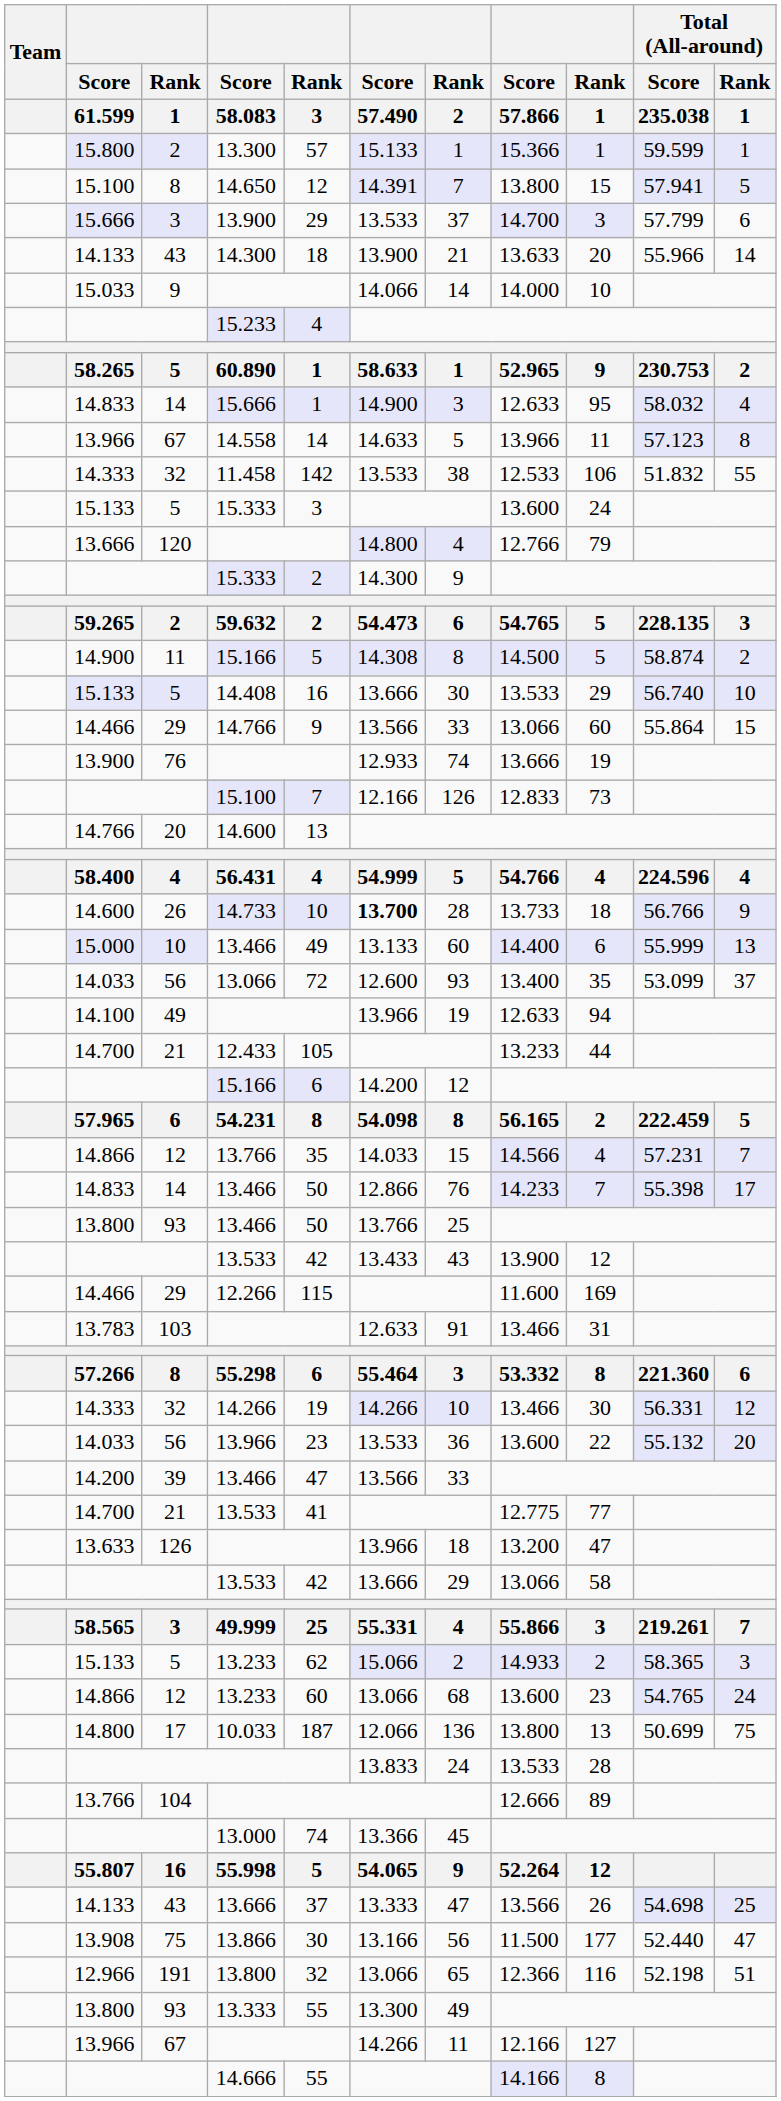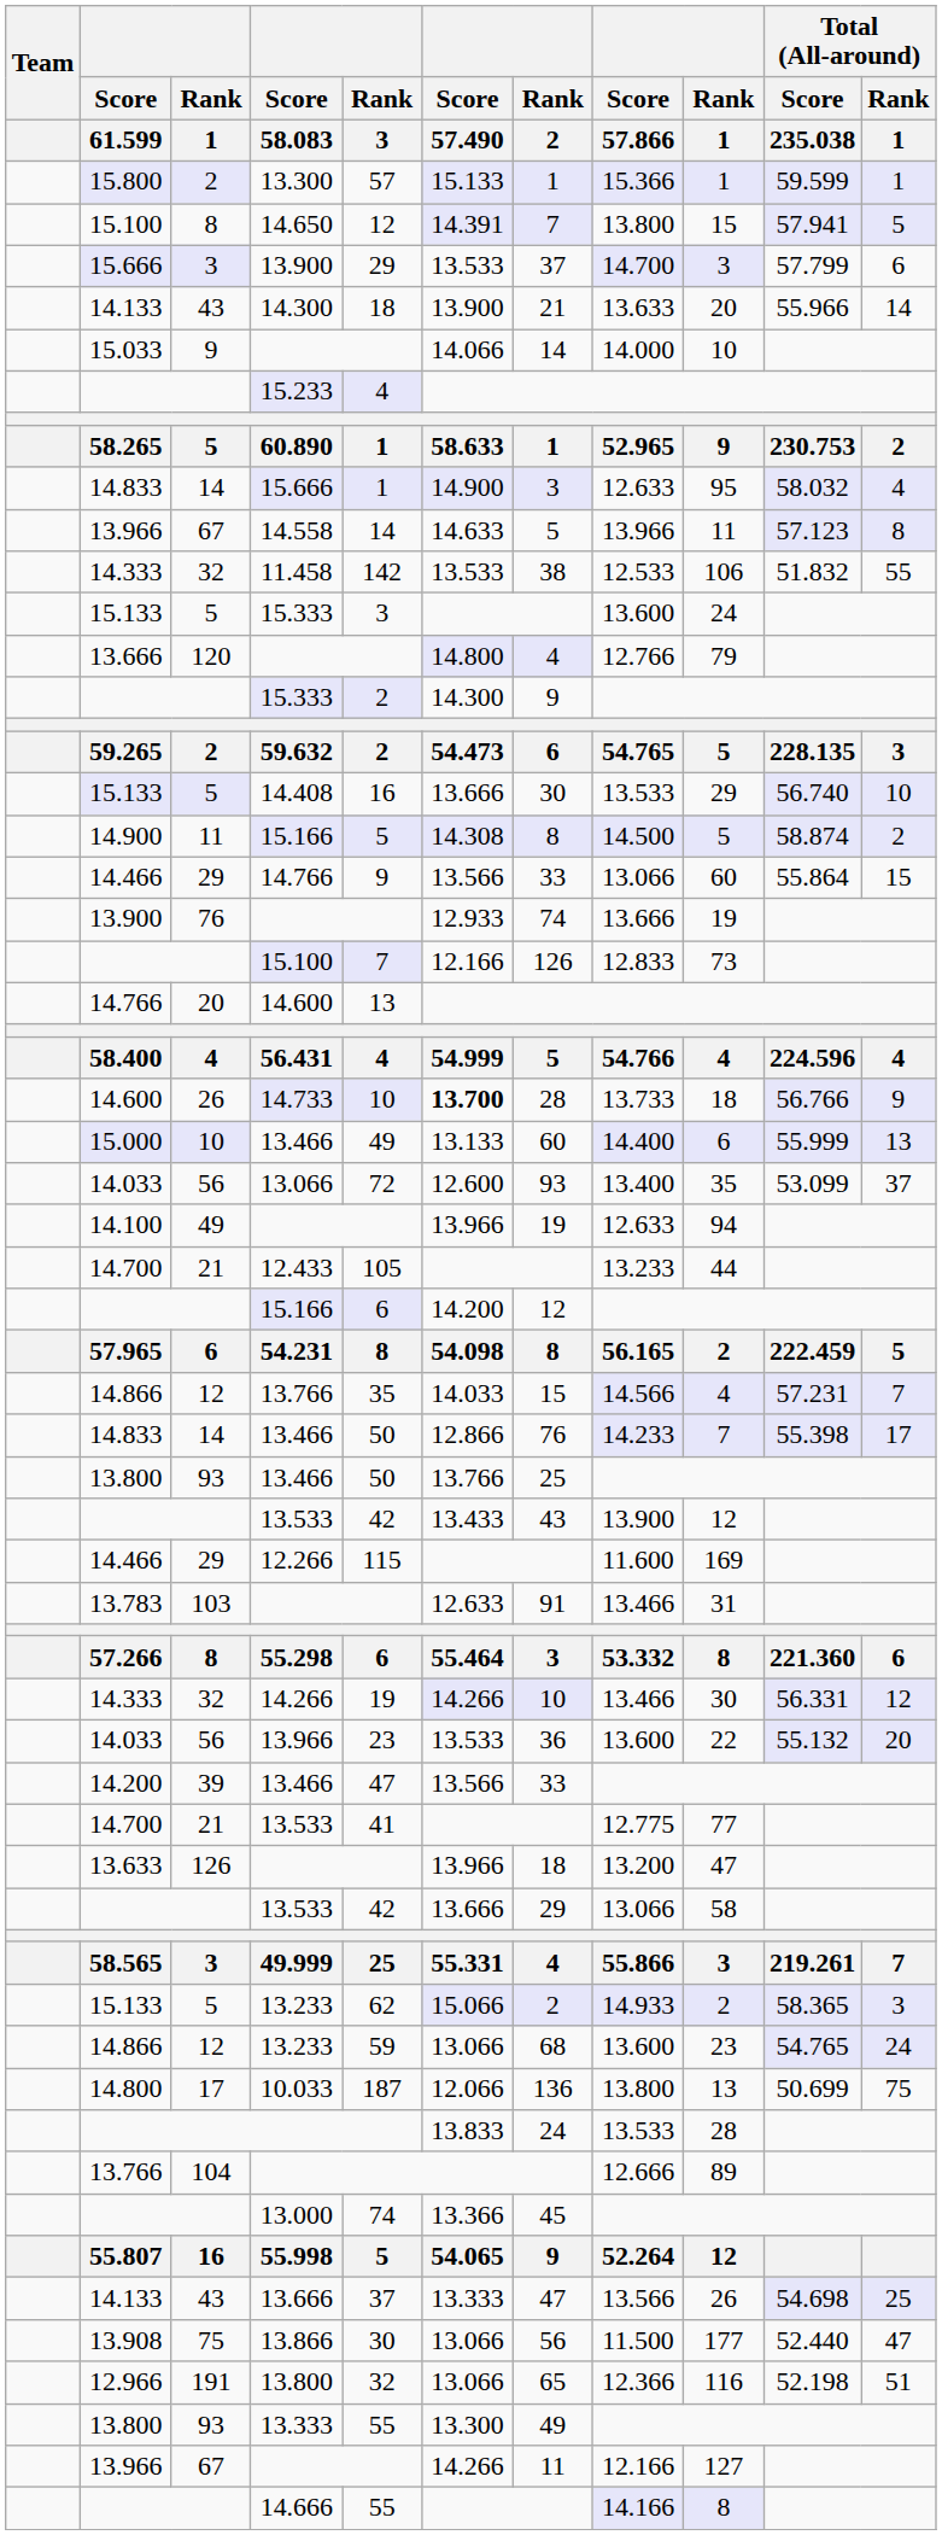 <table class="wikitable" style="text-align:center">
 <tr>
 <th rowspan=2>Team</th>
 <th style="width:6em" colspan=2></th>
 <th style="width:6em" colspan=2></th>
 <th style="width:6em" colspan=2></th>
 <th style="width:6em" colspan=2></th>
 <th style="width:6em" colspan=2>Total<br>(All-around)</th>
 </tr>
 <tr>
 <th>Score</th>
 <th>Rank</th>
 <th>Score</th>
 <th>Rank</th>
 <th>Score</th>
 <th>Rank</th>
 <th>Score</th>
 <th>Rank</th>
 <th>Score</th>
 <th>Rank<br></th>
 </tr>
 <tr>
 <th></th>
 <th>61.599</th>
 <th>1</th>
 <th>58.083</th>
 <th>3</th>
 <th>57.490</th>
 <th>2</th>
 <th>57.866</th>
 <th>1</th>
 <th bgcolor="lavender">235.038</th>
 <th bgcolor="lavender">1</th>
 </tr>
 <tr>
 <td align=left></td>
 <td bgcolor="lavender">15.800</td>
 <td bgcolor="lavender">2</td>
 <td>13.300</td>
 <td>57</td>
 <td bgcolor="lavender">15.133</td>
 <td bgcolor="lavender">1</td>
 <td bgcolor="lavender">15.366</td>
 <td bgcolor="lavender">1</td>
 <td bgcolor="lavender">59.599</td>
 <td bgcolor="lavender">1</td>
 </tr>
 <tr>
 <td align=left></td>
 <td>15.100</td>
 <td>8</td>
 <td>14.650</td>
 <td>12</td>
 <td bgcolor="lavender">14.391</td>
 <td bgcolor="lavender">7</td>
 <td>13.800</td>
 <td>15</td>
 <td bgcolor="lavender">57.941</td>
 <td bgcolor="lavender">5</td>
 </tr>
 <tr>
 <td align=left></td>
 <td bgcolor="lavender">15.666</td>
 <td bgcolor="lavender">3</td>
 <td>13.900</td>
 <td>29</td>
 <td>13.533</td>
 <td>37</td>
 <td bgcolor="lavender">14.700</td>
 <td bgcolor="lavender">3</td>
 <td>57.799</td>
 <td>6</td>
 </tr>
 <tr>
 <td align=left></td>
 <td>14.133</td>
 <td>43</td>
 <td>14.300</td>
 <td>18</td>
 <td>13.900</td>
 <td>21</td>
 <td>13.633</td>
 <td>20</td>
 <td>55.966</td>
 <td>14</td>
 </tr>
 <tr>
 <td align=left></td>
 <td>15.033</td>
 <td>9</td>
 <td colspan=2> </td>
 <td>14.066</td>
 <td>14</td>
 <td>14.000</td>
 <td>10</td>
 <td colspan=2> </td>
 </tr>
 <tr>
 <td align=left></td>
 <td colspan=2> </td>
 <td bgcolor="lavender">15.233</td>
 <td bgcolor="lavender">4</td>
 <td colspan=6> </td>
 </tr>
 <tr>
 <th colspan=11></th>
 </tr>
 <tr>
 <th></th>
 <th>58.265</th>
 <th>5</th>
 <th>60.890</th>
 <th>1</th>
 <th>58.633</th>
 <th>1</th>
 <th>52.965</th>
 <th>9</th>
 <th bgcolor="lavender">230.753</th>
 <th bgcolor="lavender">2</th>
 </tr>
 <tr>
 <td align=left></td>
 <td>14.833</td>
 <td>14</td>
 <td bgcolor="lavender">15.666</td>
 <td bgcolor="lavender">1</td>
 <td bgcolor="lavender">14.900</td>
 <td bgcolor="lavender">3</td>
 <td>12.633</td>
 <td>95</td>
 <td bgcolor="lavender">58.032</td>
 <td bgcolor="lavender">4</td>
 </tr>
 <tr>
 <td align=left></td>
 <td>13.966</td>
 <td>67</td>
 <td>14.558</td>
 <td>14</td>
 <td>14.633</td>
 <td>5</td>
 <td>13.966</td>
 <td>11</td>
 <td bgcolor="lavender">57.123</td>
 <td bgcolor="lavender">8</td>
 </tr>
 <tr>
 <td align=left></td>
 <td>14.333</td>
 <td>32</td>
 <td>11.458</td>
 <td>142</td>
 <td>13.533</td>
 <td>38</td>
 <td>12.533</td>
 <td>106</td>
 <td>51.832</td>
 <td>55</td>
 </tr>
 <tr>
 <td align=left></td>
 <td>15.133</td>
 <td>5</td>
 <td>15.333</td>
 <td>3</td>
 <td colspan=2> </td>
 <td>13.600</td>
 <td>24</td>
 <td colspan=2> </td>
 </tr>
 <tr>
 <td align=left></td>
 <td>13.666</td>
 <td>120</td>
 <td colspan=2> </td>
 <td bgcolor="lavender">14.800</td>
 <td bgcolor="lavender">4</td>
 <td>12.766</td>
 <td>79</td>
 <td colspan=2> </td>
 </tr>
 <tr>
 <td align=left></td>
 <td colspan=2> </td>
 <td bgcolor="lavender">15.333</td>
 <td bgcolor="lavender">2</td>
 <td>14.300</td>
 <td>9</td>
 <td colspan=4> </td>
 </tr>
 <tr>
 <th colspan=11></th>
 </tr>
 <tr>
 <th></th>
 <th>59.265</th>
 <th>2</th>
 <th>59.632</th>
 <th>2</th>
 <th>54.473</th>
 <th>6</th>
 <th>54.765</th>
 <th>5</th>
 <th bgcolor="lavender">228.135</th>
 <th bgcolor="lavender">3</th>
 </tr>
 <tr>
 <td align=left></td>
+<td bgcolor="lavender">15.133</td>
+<td bgcolor="lavender">5</td>
+<td>14.408</td>
+<td>16</td>
+<td>13.666</td>
+<td>30</td>
+<td>13.533</td>
+<td>29</td>
+<td bgcolor="lavender">56.740</td>
+<td bgcolor="lavender">10</td>
+</tr>
+<tr>
+<td align=left></td>
 <td>14.900</td>
 <td>11</td>
 <td bgcolor="lavender">15.166</td>
 <td bgcolor="lavender">5</td>
 <td bgcolor="lavender">14.308</td>
 <td bgcolor="lavender">8</td>
 <td bgcolor="lavender">14.500</td>
 <td bgcolor="lavender">5</td>
 <td bgcolor="lavender">58.874</td>
 <td bgcolor="lavender">2</td>
-</tr>
-<tr>
-<td align=left></td>
-<td bgcolor="lavender">15.133</td>
-<td bgcolor="lavender">5</td>
-<td>14.408</td>
-<td>16</td>
-<td>13.666</td>
-<td>30</td>
-<td>13.533</td>
-<td>29</td>
-<td bgcolor="lavender">56.740</td>
-<td bgcolor="lavender">10</td>
 </tr>
 <tr>
 <td align=left></td>
 <td>14.466</td>
 <td>29</td>
 <td>14.766</td>
 <td>9</td>
 <td>13.566</td>
 <td>33</td>
 <td>13.066</td>
 <td>60</td>
 <td>55.864</td>
 <td>15</td>
 </tr>
 <tr>
 <td align=left></td>
 <td>13.900</td>
 <td>76</td>
 <td colspan=2> </td>
 <td>12.933</td>
 <td>74</td>
 <td>13.666</td>
 <td>19</td>
 <td colspan=2> </td>
 </tr>
 <tr>
 <td align=left></td>
 <td colspan=2> </td>
 <td bgcolor="lavender">15.100</td>
 <td bgcolor="lavender">7</td>
 <td>12.166</td>
 <td>126</td>
 <td>12.833</td>
 <td>73</td>
 <td colspan=2> </td>
 </tr>
 <tr>
 <td align=left></td>
 <td>14.766</td>
 <td>20</td>
 <td>14.600</td>
 <td>13</td>
 <td colspan=6> </td>
 </tr>
 <tr>
 <th colspan=11></th>
 </tr>
 <tr>
 <th></th>
 <th>58.400</th>
 <th>4</th>
 <th>56.431</th>
 <th>4</th>
 <th>54.999</th>
 <th>5</th>
 <th>54.766</th>
 <th>4</th>
 <th bgcolor="lavender">224.596</th>
 <th bgcolor="lavender">4</th>
 </tr>
 <tr>
 <td align=left></td>
 <td>14.600</td>
 <td>26</td>
 <td bgcolor="lavender">14.733</td>
 <td bgcolor="lavender">10</td>
 <td><strong>13.700</strong></td>
 <td>28</td>
 <td>13.733</td>
 <td>18</td>
 <td bgcolor="lavender">56.766</td>
 <td bgcolor="lavender">9</td>
 </tr>
 <tr>
 <td align=left></td>
 <td bgcolor="lavender">15.000</td>
 <td bgcolor="lavender">10</td>
 <td>13.466</td>
 <td>49</td>
 <td>13.133</td>
 <td>60</td>
 <td bgcolor="lavender">14.400</td>
 <td bgcolor="lavender">6</td>
 <td bgcolor="lavender">55.999</td>
 <td bgcolor="lavender">13</td>
 </tr>
 <tr>
 <td align=left></td>
 <td>14.033</td>
 <td>56</td>
 <td>13.066</td>
 <td>72</td>
 <td>12.600</td>
 <td>93</td>
 <td>13.400</td>
 <td>35</td>
 <td>53.099</td>
 <td>37</td>
 </tr>
 <tr>
 <td align=left></td>
 <td>14.100</td>
 <td>49</td>
 <td colspan=2> </td>
 <td>13.966</td>
 <td>19</td>
 <td>12.633</td>
 <td>94</td>
 <td colspan=2> </td>
 </tr>
 <tr>
 <td align=left></td>
 <td>14.700</td>
 <td>21</td>
 <td>12.433</td>
 <td>105</td>
 <td colspan=2> </td>
 <td>13.233</td>
 <td>44</td>
 <td colspan=2> </td>
 </tr>
 <tr>
 <td align=left></td>
 <td colspan=2> </td>
 <td bgcolor="lavender">15.166</td>
 <td bgcolor="lavender">6</td>
 <td>14.200</td>
 <td>12</td>
 <td colspan=4> </td>
 </tr>
 <tr>
 <th></th>
 <th>57.965</th>
 <th>6</th>
 <th>54.231</th>
 <th>8</th>
 <th>54.098</th>
 <th>8</th>
 <th>56.165</th>
 <th>2</th>
 <th bgcolor="lavender">222.459</th>
 <th bgcolor="lavender">5</th>
 </tr>
 <tr>
 <td align=left></td>
 <td>14.866</td>
 <td>12</td>
 <td>13.766</td>
 <td>35</td>
 <td>14.033</td>
 <td>15</td>
 <td bgcolor="lavender">14.566</td>
 <td bgcolor="lavender">4</td>
 <td bgcolor="lavender">57.231</td>
 <td bgcolor="lavender">7</td>
 </tr>
 <tr>
 <td align=left></td>
 <td>14.833</td>
 <td>14</td>
 <td>13.466</td>
 <td>50</td>
 <td>12.866</td>
 <td>76</td>
 <td bgcolor="lavender">14.233</td>
 <td bgcolor="lavender">7</td>
 <td bgcolor="lavender">55.398</td>
 <td bgcolor="lavender">17</td>
 </tr>
 <tr>
 <td align=left></td>
 <td>13.800</td>
 <td>93</td>
 <td>13.466</td>
 <td>50</td>
 <td>13.766</td>
 <td>25</td>
 <td colspan=4> </td>
 </tr>
 <tr>
 <td align=left></td>
 <td colspan=2> </td>
 <td>13.533</td>
 <td>42</td>
 <td>13.433</td>
 <td>43</td>
 <td>13.900</td>
 <td>12</td>
 <td colspan=2> </td>
 </tr>
 <tr>
 <td align=left></td>
 <td>14.466</td>
 <td>29</td>
 <td>12.266</td>
 <td>115</td>
 <td colspan=2> </td>
 <td>11.600</td>
 <td>169</td>
 <td colspan=2> </td>
 </tr>
 <tr>
 <td align=left></td>
 <td>13.783</td>
 <td>103</td>
 <td colspan=2> </td>
 <td>12.633</td>
 <td>91</td>
 <td>13.466</td>
 <td>31</td>
 <td colspan=2> </td>
 </tr>
 <tr>
 <th colspan=11></th>
 </tr>
 <tr>
 <th></th>
 <th>57.266</th>
 <th>8</th>
 <th>55.298</th>
 <th>6</th>
 <th>55.464</th>
 <th>3</th>
 <th>53.332</th>
 <th>8</th>
 <th bgcolor="lavender">221.360</th>
 <th bgcolor="lavender">6</th>
 </tr>
 <tr>
 <td align=left></td>
 <td>14.333</td>
 <td>32</td>
 <td>14.266</td>
 <td>19</td>
 <td bgcolor="lavender">14.266</td>
 <td bgcolor="lavender">10</td>
 <td>13.466</td>
 <td>30</td>
 <td bgcolor="lavender">56.331</td>
 <td bgcolor="lavender">12</td>
 </tr>
 <tr>
 <td align=left></td>
 <td>14.033</td>
 <td>56</td>
 <td>13.966</td>
 <td>23</td>
 <td>13.533</td>
 <td>36</td>
 <td>13.600</td>
 <td>22</td>
 <td bgcolor="lavender">55.132</td>
 <td bgcolor="lavender">20</td>
 </tr>
 <tr>
 <td align=left></td>
 <td>14.200</td>
 <td>39</td>
 <td>13.466</td>
 <td>47</td>
 <td>13.566</td>
 <td>33</td>
 <td colspan=4> </td>
 </tr>
 <tr>
 <td align=left></td>
 <td>14.700</td>
 <td>21</td>
 <td>13.533</td>
 <td>41</td>
 <td colspan=2> </td>
 <td>12.775</td>
 <td>77</td>
 <td colspan=2> </td>
 </tr>
 <tr>
 <td align=left></td>
 <td>13.633</td>
 <td>126</td>
 <td colspan=2> </td>
 <td>13.966</td>
 <td>18</td>
 <td>13.200</td>
 <td>47</td>
 <td colspan=2> </td>
 </tr>
 <tr>
 <td align=left></td>
 <td colspan=2> </td>
 <td>13.533</td>
 <td>42</td>
 <td>13.666</td>
 <td>29</td>
 <td>13.066</td>
 <td>58</td>
 <td colspan=2> </td>
 </tr>
 <tr>
 <th colspan=11></th>
 </tr>
 <tr>
 <th></th>
 <th>58.565</th>
 <th>3</th>
 <th>49.999</th>
 <th>25</th>
 <th>55.331</th>
 <th>4</th>
 <th>55.866</th>
 <th>3</th>
 <th bgcolor="lavender">219.261</th>
 <th bgcolor="lavender">7</th>
 </tr>
 <tr>
 <td align=left></td>
 <td>15.133</td>
 <td>5</td>
 <td>13.233</td>
 <td>62</td>
 <td bgcolor="lavender">15.066</td>
 <td bgcolor="lavender">2</td>
 <td bgcolor="lavender">14.933</td>
 <td bgcolor="lavender">2</td>
 <td bgcolor="lavender">58.365</td>
 <td bgcolor="lavender">3</td>
 </tr>
 <tr>
 <td align=left></td>
 <td>14.866</td>
 <td>12</td>
 <td>13.233</td>
-<td>60</td>
+<td>59</td>
 <td>13.066</td>
 <td>68</td>
 <td>13.600</td>
 <td>23</td>
 <td bgcolor="lavender">54.765</td>
 <td bgcolor="lavender">24</td>
 </tr>
 <tr>
 <td align=left></td>
 <td>14.800</td>
 <td>17</td>
 <td>10.033</td>
 <td>187</td>
 <td>12.066</td>
 <td>136</td>
 <td>13.800</td>
 <td>13</td>
 <td>50.699</td>
 <td>75</td>
 </tr>
 <tr>
 <td align=left></td>
 <td colspan=4> </td>
 <td>13.833</td>
 <td>24</td>
 <td>13.533</td>
 <td>28</td>
 <td colspan=2> </td>
 </tr>
 <tr>
 <td align=left></td>
 <td>13.766</td>
 <td>104</td>
 <td colspan=4> </td>
 <td>12.666</td>
 <td>89</td>
 <td colspan=2> </td>
 </tr>
 <tr>
 <td align=left></td>
 <td colspan=2> </td>
 <td>13.000</td>
 <td>74</td>
 <td>13.366</td>
 <td>45</td>
 <td colspan=4> </td>
 </tr>
 <tr>
 <th></th>
 <th>55.807</th>
 <th>16</th>
 <th>55.998</th>
 <th>5</th>
 <th>54.065</th>
 <th>9</th>
 <th>52.264</th>
 <th>12</th>
 <th bgcolor="lavender"></th>
 <th bgcolor="lavender"></th>
 </tr>
 <tr>
 <td align=left></td>
 <td>14.133</td>
 <td>43</td>
 <td>13.666</td>
 <td>37</td>
 <td>13.333</td>
 <td>47</td>
 <td>13.566</td>
 <td>26</td>
 <td bgcolor="lavender">54.698</td>
 <td bgcolor="lavender">25</td>
 </tr>
 <tr>
 <td align=left></td>
 <td>13.908</td>
 <td>75</td>
 <td>13.866</td>
 <td>30</td>
-<td>13.166</td>
+<td>13.066</td>
 <td>56</td>
 <td>11.500</td>
 <td>177</td>
 <td>52.440</td>
 <td>47</td>
 </tr>
 <tr>
 <td align=left></td>
 <td>12.966</td>
 <td>191</td>
 <td>13.800</td>
 <td>32</td>
 <td>13.066</td>
 <td>65</td>
 <td>12.366</td>
 <td>116</td>
 <td>52.198</td>
 <td>51</td>
 </tr>
 <tr>
 <td align=left></td>
 <td>13.800</td>
 <td>93</td>
 <td>13.333</td>
 <td>55</td>
 <td>13.300</td>
 <td>49</td>
 <td colspan=4> </td>
 </tr>
 <tr>
 <td align=left></td>
 <td>13.966</td>
 <td>67</td>
 <td colspan=2> </td>
 <td>14.266</td>
 <td>11</td>
 <td>12.166</td>
 <td>127</td>
 <td colspan=2> </td>
 </tr>
 <tr>
 <td align=left></td>
 <td colspan=2> </td>
 <td>14.666</td>
 <td>55</td>
 <td colspan=2> </td>
 <td bgcolor="lavender">14.166</td>
 <td bgcolor="lavender">8</td>
 <td colspan=2> </td>
 </tr>
 <tr>
 </tr>
 </table>
